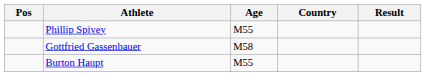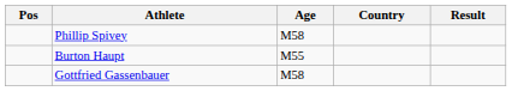 <table class="wikitable"  style="text-align:center; width:50%;">
 <tr>
 <th>Pos</th>
 <th>Athlete</th>
 <th>Age</th>
 <th>Country</th>
 <th>Result</th>
 </tr>
 <tr>
 <td align=center></td>
 <td align=left><a href='#'>Phillip Spivey</a></td>
+<td align=left>M58</td>
+<td align=left></td>
+<td></td>
+</tr>
+<tr>
+<td align=center></td>
+<td align=left><a href='#'>Burton Haupt</a></td>
 <td align=left>M55</td>
 <td align=left></td>
 <td></td>
 </tr>
 <tr>
 <td align=center></td>
 <td align=left><a href='#'>Gottfried Gassenbauer</a></td>
 <td align=left>M58</td>
 <td align=left></td>
 <td></td>
 </tr>
-<tr>
-<td align=center></td>
-<td align=left><a href='#'>Burton Haupt</a></td>
-<td align=left>M55</td>
-<td align=left></td>
-<td></td>
-</tr>
 </table>
